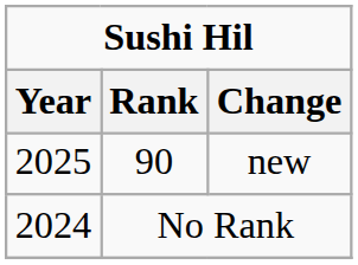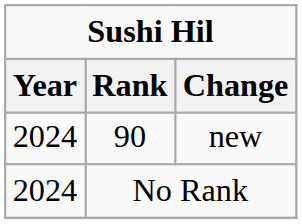 <table class="wikitable" style="font-size: 90%; text-align: center;">
 <tr>
 <td colspan="3"><strong>Sushi Hil</strong></td>
 </tr>
 <tr>
 <th>Year</th>
 <th>Rank</th>
 <th>Change</th>
 </tr>
 <tr>
-<td>2025</td>
+<td>2024</td>
 <td>90</td>
 <td>new</td>
 </tr>
 <tr>
 <td>2024</td>
 <td colspan="2"> No Rank</td>
 </tr>
 <tr>
 </tr>
 </table>
